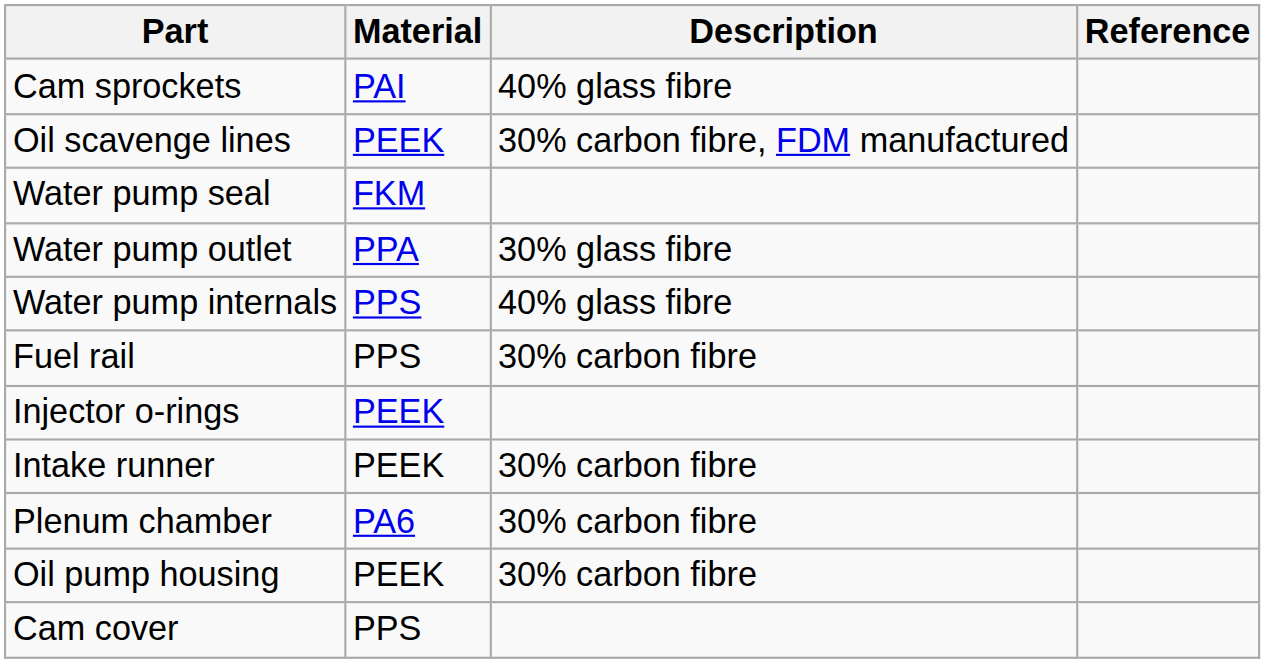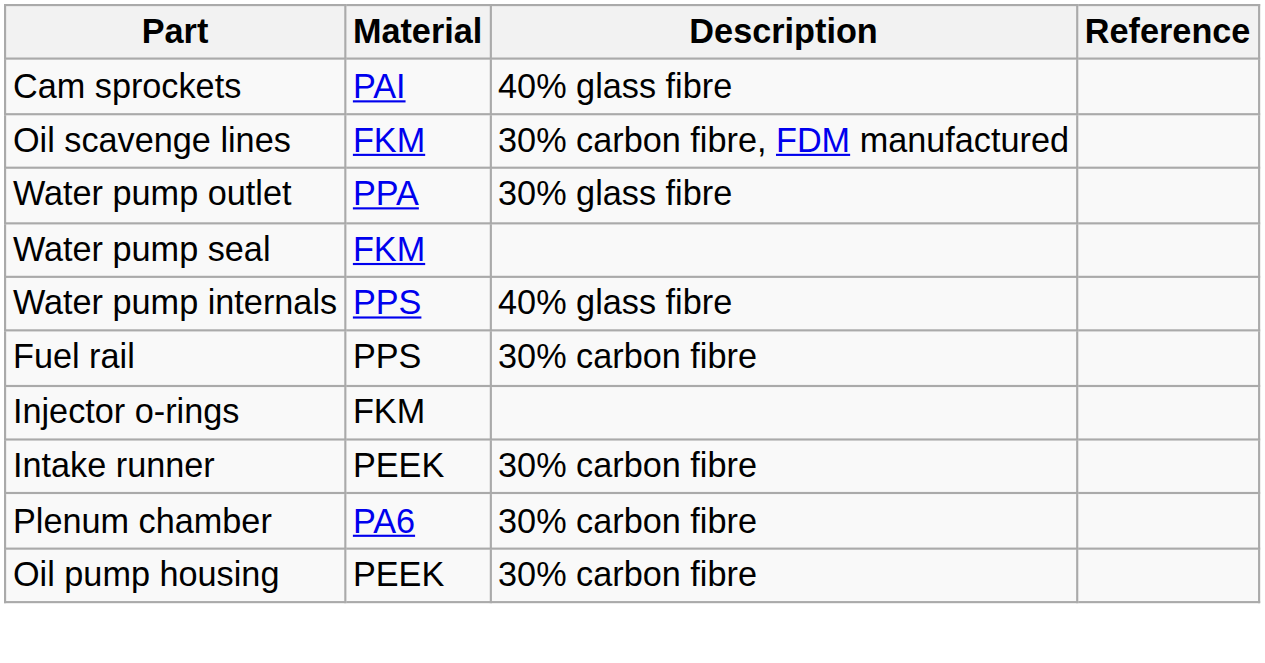 <table class="wikitable">
 <tr>
 <th>Part</th>
 <th>Material</th>
 <th>Description</th>
 <th>Reference</th>
 </tr>
 <tr>
 <td>Cam sprockets</td>
 <td><a href='#'>PAI</a></td>
 <td>40% glass fibre</td>
 <td></td>
 </tr>
 <tr>
 <td>Oil scavenge lines</td>
-<td><a href='#'>PEEK</a></td>
+<td><a href='#'>FKM</a></td>
 <td>30% carbon fibre, <a href='#'>FDM</a> manufactured</td>
+<td></td>
+</tr>
+<tr>
+<td>Water pump outlet</td>
+<td><a href='#'>PPA</a></td>
+<td>30% glass fibre</td>
 <td></td>
 </tr>
 <tr>
 <td>Water pump seal</td>
 <td><a href='#'>FKM</a></td>
 <td></td>
-<td></td>
-</tr>
-<tr>
-<td>Water pump outlet</td>
-<td><a href='#'>PPA</a></td>
-<td>30% glass fibre</td>
 <td></td>
 </tr>
 <tr>
 <td>Water pump internals</td>
 <td><a href='#'>PPS</a></td>
 <td>40% glass fibre</td>
 <td></td>
 </tr>
 <tr>
 <td>Fuel rail</td>
 <td>PPS</td>
 <td>30% carbon fibre</td>
 <td></td>
 </tr>
 <tr>
 <td>Injector o-rings</td>
-<td><a href='#'>PEEK</a></td>
+<td>FKM</td>
 <td></td>
 <td></td>
 </tr>
 <tr>
 <td>Intake runner</td>
 <td>PEEK</td>
 <td>30% carbon fibre</td>
 <td></td>
 </tr>
 <tr>
 <td>Plenum chamber</td>
 <td><a href='#'>PA6</a></td>
 <td>30% carbon fibre</td>
 <td></td>
 </tr>
 <tr>
 <td>Oil pump housing</td>
 <td>PEEK</td>
 <td>30% carbon fibre</td>
 <td></td>
 </tr>
-<tr>
-<td>Cam cover</td>
-<td>PPS</td>
-<td></td>
-<td></td>
-</tr>
 </table>
